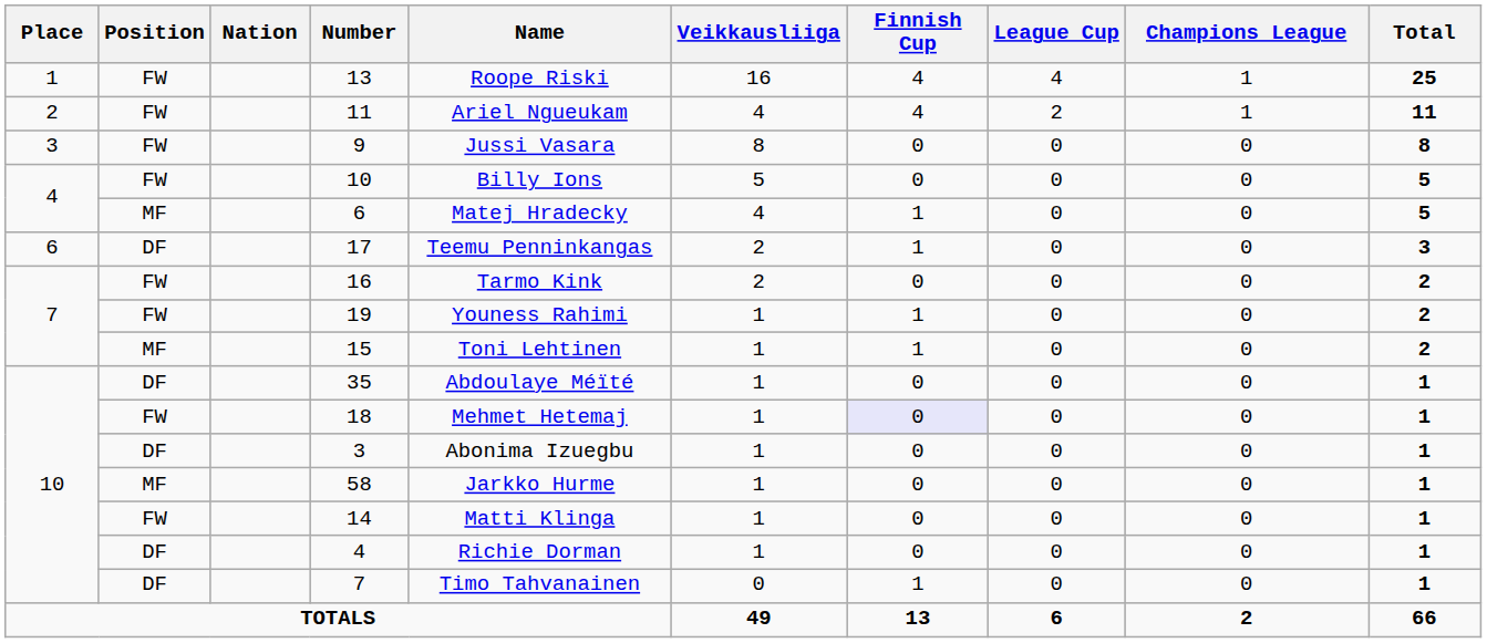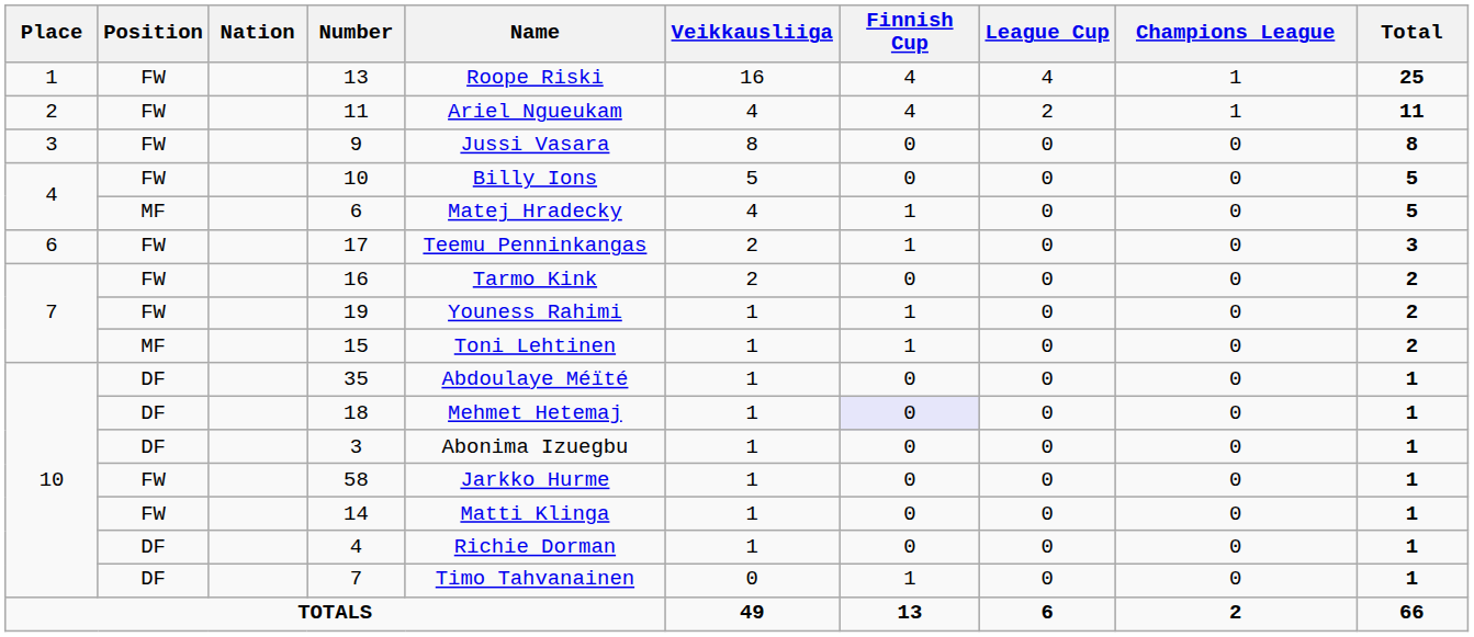 <table class="wikitable" style="font-size: 95%; text-align: center;">
 <tr>
 <th width=60>Place</th>
 <th width=60>Position</th>
 <th width=60>Nation</th>
 <th width=60>Number</th>
 <th width=200>Name</th>
 <th width=100><a href='#'>Veikkausliiga</a></th>
 <th width=100><a href='#'>Finnish Cup</a></th>
 <th width=100><a href='#'>League Cup</a></th>
 <th width=200><a href='#'>Champions League</a></th>
 <th width=80>Total</th>
 </tr>
 <tr>
 <td>1</td>
 <td>FW</td>
 <td></td>
 <td>13</td>
 <td><a href='#'>Roope Riski</a></td>
 <td>16</td>
 <td>4</td>
 <td>4</td>
 <td>1</td>
 <td><strong>25</strong></td>
 </tr>
 <tr>
 <td>2</td>
 <td>FW</td>
 <td></td>
 <td>11</td>
 <td><a href='#'>Ariel Ngueukam</a></td>
 <td>4</td>
 <td>4</td>
 <td>2</td>
 <td>1</td>
 <td><strong>11</strong></td>
 </tr>
 <tr>
 <td>3</td>
 <td>FW</td>
 <td></td>
 <td>9</td>
 <td><a href='#'>Jussi Vasara</a></td>
 <td>8</td>
 <td>0</td>
 <td>0</td>
 <td>0</td>
 <td><strong>8</strong></td>
 </tr>
 <tr>
 <td rowspan="2">4</td>
 <td>FW</td>
 <td></td>
 <td>10</td>
 <td><a href='#'>Billy Ions</a></td>
 <td>5</td>
 <td>0</td>
 <td>0</td>
 <td>0</td>
 <td><strong>5</strong></td>
 </tr>
 <tr>
 <td>MF</td>
 <td></td>
 <td>6</td>
 <td><a href='#'>Matej Hradecky</a></td>
 <td>4</td>
 <td>1</td>
 <td>0</td>
 <td>0</td>
 <td><strong>5</strong></td>
 </tr>
 <tr>
 <td>6</td>
-<td>DF</td>
+<td>FW</td>
 <td></td>
 <td>17</td>
 <td><a href='#'>Teemu Penninkangas</a></td>
 <td>2</td>
 <td>1</td>
 <td>0</td>
 <td>0</td>
 <td><strong>3</strong></td>
 </tr>
 <tr>
 <td rowspan="3">7</td>
 <td>FW</td>
 <td></td>
 <td>16</td>
 <td><a href='#'>Tarmo Kink</a></td>
 <td>2</td>
 <td>0</td>
 <td>0</td>
 <td>0</td>
 <td><strong>2</strong></td>
 </tr>
 <tr>
 <td>FW</td>
 <td></td>
 <td>19</td>
 <td><a href='#'>Youness Rahimi</a></td>
 <td>1</td>
 <td>1</td>
 <td>0</td>
 <td>0</td>
 <td><strong>2</strong></td>
 </tr>
 <tr>
 <td>MF</td>
 <td></td>
 <td>15</td>
 <td><a href='#'>Toni Lehtinen</a></td>
 <td>1</td>
 <td>1</td>
 <td>0</td>
 <td>0</td>
 <td><strong>2</strong></td>
 </tr>
 <tr>
 <td rowspan="7">10</td>
 <td>DF</td>
 <td></td>
 <td>35</td>
 <td><a href='#'>Abdoulaye Méïté</a></td>
 <td>1</td>
 <td>0</td>
 <td>0</td>
 <td>0</td>
 <td><strong>1</strong></td>
 </tr>
 <tr>
-<td>FW</td>
+<td>DF</td>
 <td></td>
 <td>18</td>
 <td><a href='#'>Mehmet Hetemaj</a></td>
 <td>1</td>
 <td style="background: lavender;">0</td>
 <td>0</td>
 <td>0</td>
 <td><strong>1</strong></td>
 </tr>
 <tr>
 <td>DF</td>
 <td></td>
 <td>3</td>
 <td>Abonima Izuegbu</td>
 <td>1</td>
 <td>0</td>
 <td>0</td>
 <td>0</td>
 <td><strong>1</strong></td>
 </tr>
 <tr>
-<td>MF</td>
+<td>FW</td>
 <td></td>
 <td>58</td>
 <td><a href='#'>Jarkko Hurme</a></td>
 <td>1</td>
 <td>0</td>
 <td>0</td>
 <td>0</td>
 <td><strong>1</strong></td>
 </tr>
 <tr>
 <td>FW</td>
 <td></td>
 <td>14</td>
 <td><a href='#'>Matti Klinga</a></td>
 <td>1</td>
 <td>0</td>
 <td>0</td>
 <td>0</td>
 <td><strong>1</strong></td>
 </tr>
 <tr>
 <td>DF</td>
 <td></td>
 <td>4</td>
 <td><a href='#'>Richie Dorman</a></td>
 <td>1</td>
 <td>0</td>
 <td>0</td>
 <td>0</td>
 <td><strong>1</strong></td>
 </tr>
 <tr>
 <td>DF</td>
 <td></td>
 <td>7</td>
 <td><a href='#'>Timo Tahvanainen</a></td>
 <td>0</td>
 <td>1</td>
 <td>0</td>
 <td>0</td>
 <td><strong>1</strong></td>
 </tr>
 <tr>
 <td colspan="5"><strong>TOTALS</strong></td>
 <td><strong>49</strong></td>
 <td><strong>13</strong></td>
 <td><strong>6</strong></td>
 <td><strong>2</strong></td>
 <td><strong>66</strong></td>
 </tr>
 </table>
